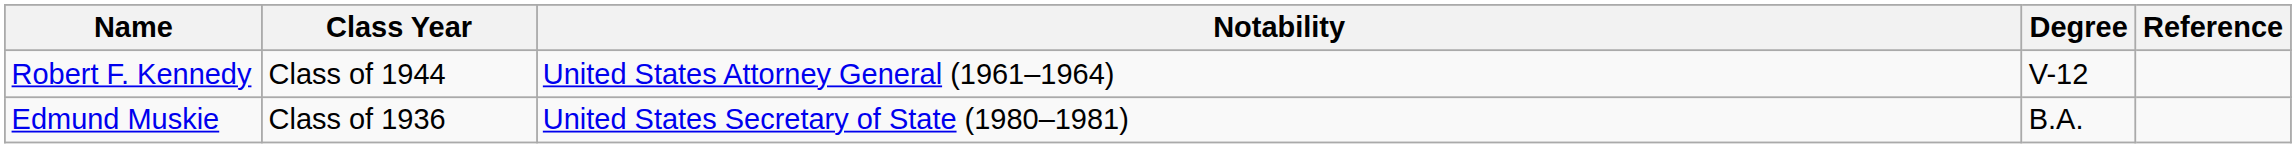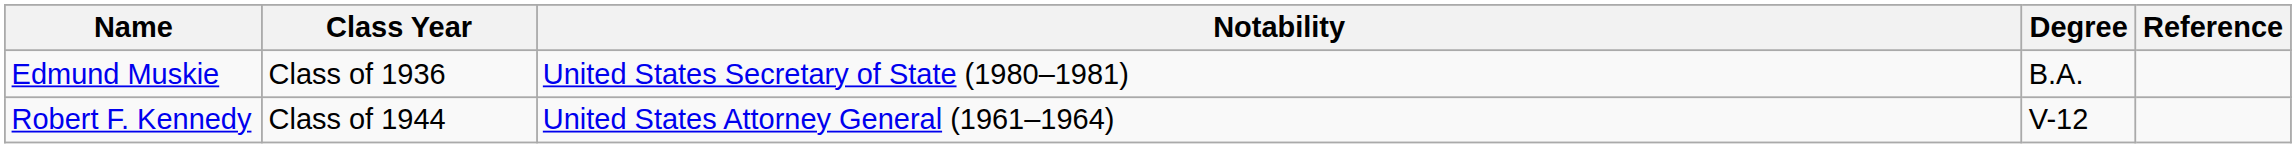 <table class="wikitable" style="width:100%">
 <tr>
 <th style="width:*;">Name</th>
 <th style="width:12%;">Class Year</th>
 <th class="unsortable" style="width:65%;">Notability</th>
 <th>Degree</th>
 <th>Reference</th>
 </tr>
 <tr>
+<td><a href='#'>Edmund Muskie</a></td>
+<td>Class of 1936</td>
+<td><a href='#'>United States Secretary of State</a> (1980–1981)</td>
+<td>B.A.</td>
+<td></td>
+</tr>
+<tr>
 <td><a href='#'>Robert F. Kennedy</a></td>
 <td>Class of 1944</td>
 <td><a href='#'>United States Attorney General</a> (1961–1964)</td>
 <td>V-12</td>
 <td></td>
 </tr>
-<tr>
-<td><a href='#'>Edmund Muskie</a></td>
-<td>Class of 1936</td>
-<td><a href='#'>United States Secretary of State</a> (1980–1981)</td>
-<td>B.A.</td>
-<td></td>
-</tr>
 </table>
